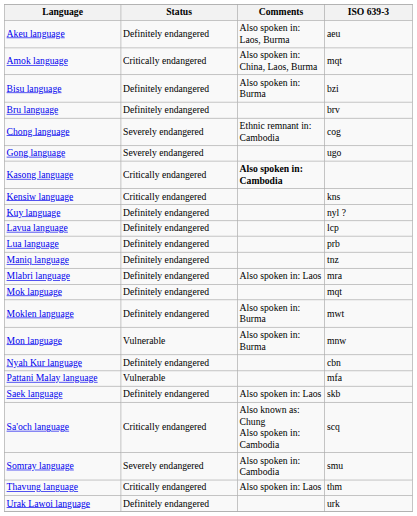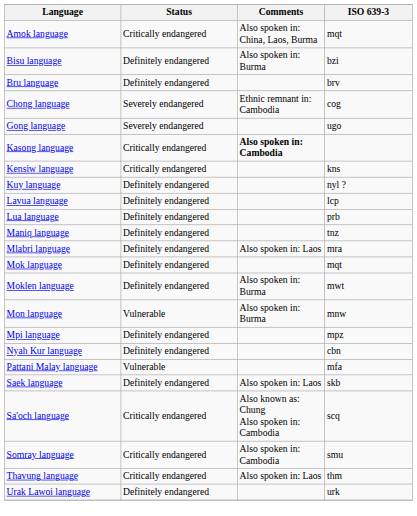 <table class="wikitable" align="center" style="font-size:90%">
 <tr>
 </tr>
 <tr>
 <th width="20%">Language</th>
 <th width="20%">Status</th>
 <th width="15%">Comments</th>
 <th width="15%">ISO 639-3</th>
-</tr>
-<tr>
-<td><a href='#'>Akeu language</a></td>
-<td>Definitely endangered</td>
-<td>Also spoken in: Laos, Burma</td>
-<td>aeu</td>
 </tr>
 <tr>
 <td><a href='#'>Amok language</a></td>
 <td>Critically endangered</td>
 <td>Also spoken in: China, Laos, Burma</td>
 <td>mqt</td>
 </tr>
 <tr>
 <td><a href='#'>Bisu language</a></td>
 <td>Definitely endangered</td>
 <td>Also spoken in: Burma</td>
 <td>bzi</td>
 </tr>
 <tr>
 <td><a href='#'>Bru language</a></td>
 <td>Definitely endangered</td>
 <td> </td>
 <td>brv</td>
 </tr>
 <tr>
 <td><a href='#'>Chong language</a></td>
 <td>Severely endangered</td>
 <td>Ethnic remnant in: Cambodia</td>
 <td>cog</td>
 </tr>
 <tr>
 <td><a href='#'>Gong language</a></td>
 <td>Severely endangered</td>
 <td> </td>
 <td>ugo</td>
 </tr>
 <tr>
 <td><a href='#'>Kasong language</a></td>
 <td>Critically endangered</td>
 <td><strong>Also spoken in: Cambodia</strong></td>
 <td></td>
 </tr>
 <tr>
 <td><a href='#'>Kensiw language</a></td>
 <td>Critically endangered</td>
 <td> </td>
 <td>kns</td>
 </tr>
 <tr>
 <td><a href='#'>Kuy language</a></td>
 <td>Definitely endangered</td>
 <td> </td>
 <td>nyl ?</td>
 </tr>
 <tr>
 <td><a href='#'>Lavua language</a></td>
 <td>Definitely endangered</td>
 <td> </td>
 <td>lcp</td>
 </tr>
 <tr>
 <td><a href='#'>Lua language</a></td>
 <td>Definitely endangered</td>
 <td> </td>
 <td>prb</td>
 </tr>
 <tr>
 <td><a href='#'>Maniq language</a></td>
 <td>Definitely endangered</td>
 <td> </td>
 <td>tnz</td>
 </tr>
 <tr>
 <td><a href='#'>Mlabri language</a></td>
 <td>Definitely endangered</td>
 <td>Also spoken in: Laos</td>
 <td>mra</td>
 </tr>
 <tr>
 <td><a href='#'>Mok language</a></td>
 <td>Definitely endangered</td>
 <td></td>
 <td>mqt</td>
 </tr>
 <tr>
 <td><a href='#'>Moklen language</a></td>
 <td>Definitely endangered</td>
 <td>Also spoken in: Burma</td>
 <td>mwt</td>
 </tr>
 <tr>
 <td><a href='#'>Mon language</a></td>
 <td>Vulnerable</td>
 <td>Also spoken in: Burma</td>
 <td>mnw</td>
 </tr>
 <tr>
+<td><a href='#'>Mpi language</a></td>
+<td>Definitely endangered</td>
+<td> </td>
+<td>mpz</td>
+</tr>
+<tr>
 <td><a href='#'>Nyah Kur language</a></td>
 <td>Definitely endangered</td>
 <td> </td>
 <td>cbn</td>
 </tr>
 <tr>
 <td><a href='#'>Pattani Malay language</a></td>
 <td>Vulnerable</td>
 <td> </td>
 <td>mfa</td>
 </tr>
 <tr>
 <td><a href='#'>Saek language</a></td>
 <td>Definitely endangered</td>
 <td>Also spoken in: Laos</td>
 <td>skb</td>
 </tr>
 <tr>
 <td><a href='#'>Sa'och language</a></td>
 <td>Critically endangered</td>
 <td>Also known as: Chung<br>Also spoken in: Cambodia</td>
 <td>scq</td>
 </tr>
 <tr>
 <td><a href='#'>Somray language</a></td>
-<td>Severely endangered</td>
+<td>Critically endangered</td>
 <td>Also spoken in: Cambodia</td>
 <td>smu</td>
 </tr>
 <tr>
 <td><a href='#'>Thavung language</a></td>
 <td>Critically endangered</td>
 <td>Also spoken in: Laos</td>
 <td>thm</td>
 </tr>
 <tr>
 <td><a href='#'>Urak Lawoi language</a></td>
 <td>Definitely endangered</td>
 <td> </td>
 <td>urk</td>
 </tr>
 <tr>
 </tr>
 </table>
